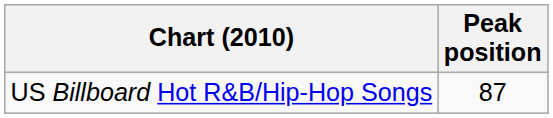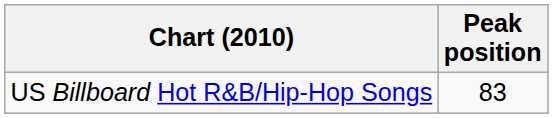 <table class="wikitable">
 <tr>
 <th>Chart (2010)</th>
 <th>Peak<br>position</th>
 </tr>
 <tr>
 <td>US <em>Billboard</em> <a href='#'>Hot R&B/Hip-Hop Songs</a></td>
-<td style="text-align:center;">87</td>
+<td style="text-align:center;">83</td>
 </tr>
 </table>
